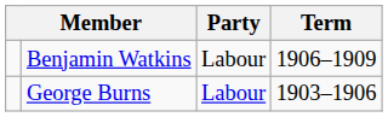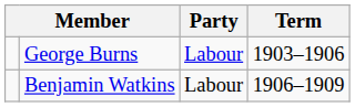 <table class="wikitable">
 <tr>
 <th colspan="2">Member</th>
 <th>Party</th>
 <th>Term</th>
 </tr>
 <tr>
 <td> </td>
+<td><a href='#'>George Burns</a></td>
+<td><a href='#'>Labour</a></td>
+<td>1903–1906</td>
+</tr>
+<tr>
+<td> </td>
 <td><a href='#'>Benjamin Watkins</a></td>
 <td>Labour</td>
 <td>1906–1909</td>
 </tr>
-<tr>
-<td> </td>
-<td><a href='#'>George Burns</a></td>
-<td><a href='#'>Labour</a></td>
-<td>1903–1906</td>
-</tr>
 </table>
